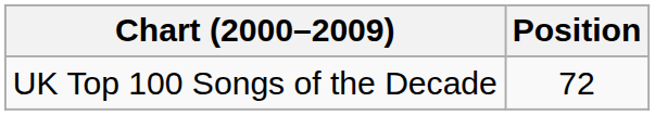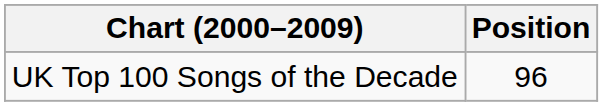 <table class="wikitable">
 <tr>
 <th>Chart (2000–2009)</th>
 <th>Position</th>
 </tr>
 <tr>
 <td>UK Top 100 Songs of the Decade</td>
-<td align="center">72</td>
+<td align="center">96</td>
 </tr>
 </table>
